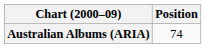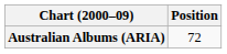 <table class="wikitable plainrowheaders" style="text-align:center;">
 <tr>
 <th scope="col">Chart (2000–09)</th>
 <th scope="col">Position</th>
 </tr>
 <tr>
 <th scope="row">Australian Albums (ARIA)</th>
-<td>74</td>
+<td>72</td>
 </tr>
 </table>
